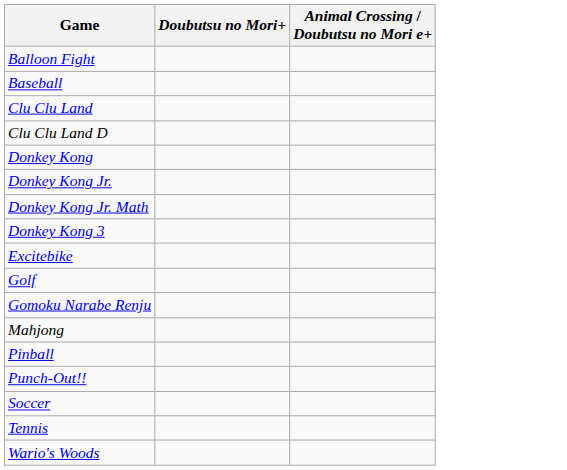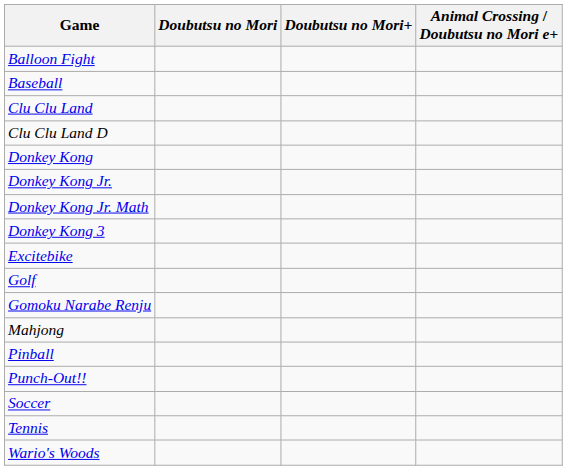 <table class="wikitable sortable">
 <tr>
 <th>Game</th>
+<th><em>Doubutsu no Mori</em></th>
 <th><em>Doubutsu no Mori+</em></th>
 <th><em>Animal Crossing</em> /<br> <em>Doubutsu no Mori e+</em></th>
 </tr>
 <tr>
 <td><em><a href='#'>Balloon Fight</a></em></td>
 <td></td>
 <td></td>
+<td></td>
 </tr>
 <tr>
 <td><em><a href='#'>Baseball</a></em></td>
+<td></td>
 <td></td>
 <td></td>
 </tr>
 <tr>
 <td><em><a href='#'>Clu Clu Land</a></em></td>
 <td></td>
 <td></td>
+<td></td>
 </tr>
 <tr>
 <td><em>Clu Clu Land D</em></td>
+<td></td>
 <td></td>
 <td></td>
 </tr>
 <tr>
 <td><em><a href='#'>Donkey Kong</a></em></td>
 <td></td>
 <td></td>
+<td></td>
 </tr>
 <tr>
 <td><em><a href='#'>Donkey Kong Jr.</a></em></td>
+<td></td>
 <td></td>
 <td></td>
 </tr>
 <tr>
 <td><em><a href='#'>Donkey Kong Jr. Math</a></em></td>
 <td></td>
 <td></td>
+<td></td>
 </tr>
 <tr>
 <td><em><a href='#'>Donkey Kong 3</a></em></td>
+<td></td>
 <td></td>
 <td></td>
 </tr>
 <tr>
 <td><em><a href='#'>Excitebike</a></em></td>
 <td></td>
 <td></td>
+<td></td>
 </tr>
 <tr>
 <td><em><a href='#'>Golf</a></em></td>
+<td></td>
 <td></td>
 <td></td>
 </tr>
 <tr>
 <td><em><a href='#'>Gomoku Narabe Renju</a></em></td>
 <td></td>
 <td></td>
+<td></td>
 </tr>
 <tr>
 <td><em>Mahjong</em></td>
+<td></td>
 <td></td>
 <td></td>
 </tr>
 <tr>
 <td><em><a href='#'>Pinball</a></em></td>
 <td></td>
 <td></td>
+<td></td>
 </tr>
 <tr>
 <td><em><a href='#'>Punch-Out!!</a></em></td>
+<td></td>
 <td></td>
 <td></td>
 </tr>
 <tr>
 <td><em><a href='#'>Soccer</a></em></td>
 <td></td>
 <td></td>
+<td></td>
 </tr>
 <tr>
 <td><em><a href='#'>Tennis</a></em></td>
+<td></td>
 <td></td>
 <td></td>
 </tr>
 <tr>
 <td><em><a href='#'>Wario's Woods</a></em></td>
 <td></td>
 <td></td>
+<td></td>
 </tr>
 </table>
